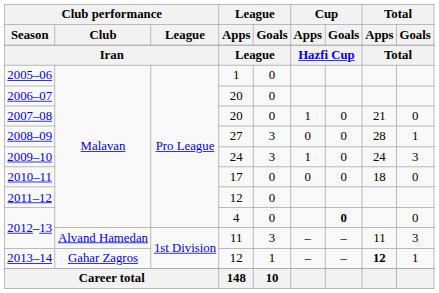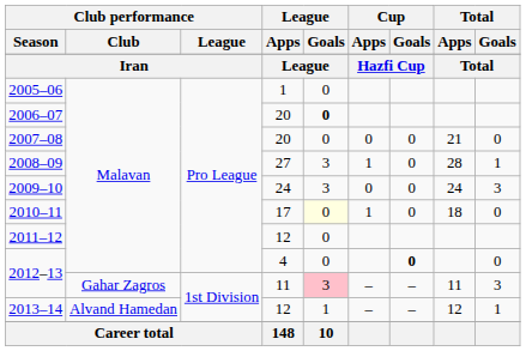 <table class="wikitable" style="text-align:center">
 <tr>
 <th colspan=3>Club performance</th>
 <th colspan=2>League</th>
 <th colspan=2>Cup</th>
 <th colspan=2>Total</th>
 </tr>
 <tr>
 <th>Season</th>
 <th>Club</th>
 <th>League</th>
 <th>Apps</th>
 <th>Goals</th>
 <th>Apps</th>
 <th>Goals</th>
 <th>Apps</th>
 <th>Goals</th>
 </tr>
 <tr>
 </tr>
 <tr>
 <th colspan=3>Iran</th>
 <th colspan=2>League</th>
 <th colspan=2><a href='#'>Hazfi Cup</a></th>
 <th colspan=2>Total</th>
 </tr>
 <tr>
 <td><a href='#'>2005–06</a></td>
 <td rowspan="8"><a href='#'>Malavan</a></td>
 <td rowspan="8"><a href='#'>Pro League</a></td>
 <td>1</td>
 <td>0</td>
 <td></td>
 <td></td>
 <td></td>
 <td></td>
 </tr>
 <tr>
 <td><a href='#'>2006–07</a></td>
 <td>20</td>
-<td>0</td>
+<td><strong>0</strong></td>
 <td></td>
 <td></td>
 <td></td>
 <td></td>
 </tr>
 <tr>
 <td><a href='#'>2007–08</a></td>
 <td>20</td>
 <td>0</td>
-<td>1</td>
+<td>0</td>
 <td>0</td>
 <td>21</td>
 <td>0</td>
 </tr>
 <tr>
 <td><a href='#'>2008–09</a></td>
 <td>27</td>
 <td>3</td>
-<td>0</td>
+<td>1</td>
 <td>0</td>
 <td>28</td>
 <td>1</td>
 </tr>
 <tr>
 <td><a href='#'>2009–10</a></td>
 <td>24</td>
 <td>3</td>
-<td>1</td>
+<td>0</td>
 <td>0</td>
 <td>24</td>
 <td>3</td>
 </tr>
 <tr>
 <td><a href='#'>2010–11</a></td>
 <td>17</td>
-<td>0</td>
-<td>0</td>
+<td style="background: lightyellow;">0</td>
+<td>1</td>
 <td>0</td>
 <td>18</td>
 <td>0</td>
 </tr>
 <tr>
 <td><a href='#'>2011–12</a></td>
 <td>12</td>
 <td>0</td>
 <td></td>
 <td></td>
 <td></td>
 <td></td>
 </tr>
 <tr>
 <td rowspan="2"><a href='#'>2012</a>–<a href='#'>13</a></td>
 <td>4</td>
 <td>0</td>
 <td></td>
 <td><strong>0</strong></td>
 <td></td>
 <td>0</td>
 </tr>
 <tr>
-<td rowspan="1"><a href='#'>Alvand Hamedan</a></td>
+<td rowspan="1"><a href='#'>Gahar Zagros</a></td>
 <td rowspan="2"><a href='#'>1st Division</a></td>
 <td>11</td>
-<td>3</td>
+<td style="background: pink;">3</td>
 <td>–</td>
 <td>–</td>
 <td>11</td>
 <td>3</td>
 </tr>
 <tr>
 <td><a href='#'>2013–14</a></td>
-<td rowspan="1"><a href='#'>Gahar Zagros</a></td>
+<td rowspan="1"><a href='#'>Alvand Hamedan</a></td>
 <td>12</td>
 <td>1</td>
 <td>–</td>
 <td>–</td>
-<td><strong>12</strong></td>
+<td>12</td>
 <td>1</td>
 </tr>
 <tr>
 </tr>
 <tr>
 <th colspan=3>Career total</th>
 <th>148</th>
 <th>10</th>
 <th></th>
 <th></th>
 <th></th>
 <th></th>
 </tr>
 </table>
